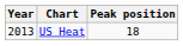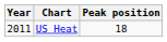 <table class="wikitable">
 <tr>
 <th>Year</th>
 <th>Chart</th>
 <th>Peak position</th>
 </tr>
 <tr>
-<td>2013</td>
+<td>2011</td>
 <td><a href='#'>US Heat</a></td>
 <td align="center">18</td>
 </tr>
 </table>
